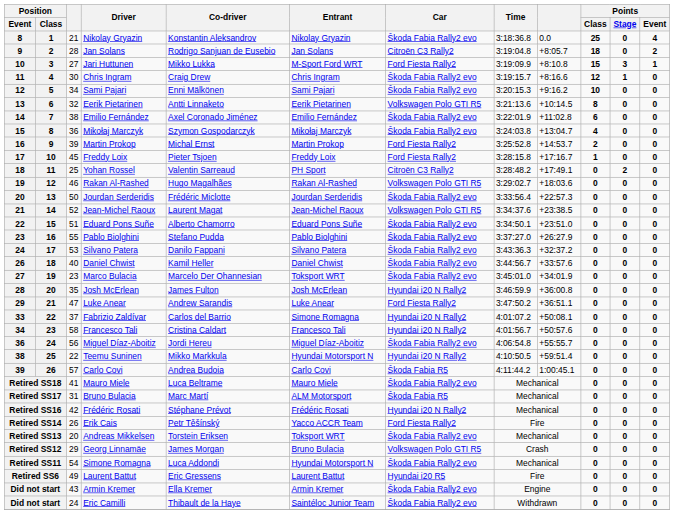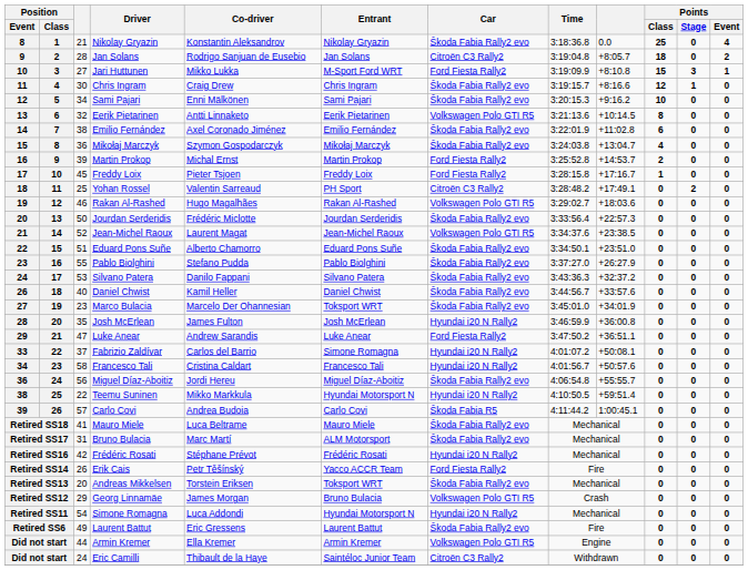 <table class="wikitable" width=85% style="font-size: 85%;">
 <tr>
 <th colspan="2">Position</th>
 <th rowspan="2"></th>
 <th rowspan="2">Driver</th>
 <th rowspan="2">Co-driver</th>
 <th rowspan="2">Entrant</th>
 <th rowspan="2">Car</th>
 <th rowspan="2">Time</th>
 <th rowspan="2"></th>
 <th colspan="3">Points</th>
 </tr>
 <tr>
 <th>Event</th>
 <th>Class</th>
 <th>Class</th>
 <th><a href='#'>Stage</a></th>
 <th>Event</th>
 </tr>
 <tr>
 <th>8</th>
 <th>1</th>
 <td align="center">21</td>
 <td><a href='#'>Nikolay Gryazin</a></td>
 <td><a href='#'>Konstantin Aleksandrov</a></td>
 <td><a href='#'>Nikolay Gryazin</a></td>
 <td><a href='#'>Škoda Fabia Rally2 evo</a></td>
 <td>3:18:36.8</td>
 <td>0.0</td>
 <td align="center"><strong>25</strong></td>
 <td align="center"><strong>0</strong></td>
 <td align="center"><strong>4</strong></td>
 </tr>
 <tr>
 <th>9</th>
 <th>2</th>
 <td align="center">28</td>
 <td><a href='#'>Jan Solans</a></td>
 <td><a href='#'>Rodrigo Sanjuan de Eusebio</a></td>
 <td><a href='#'>Jan Solans</a></td>
 <td><a href='#'>Citroën C3 Rally2</a></td>
 <td>3:19:04.8</td>
 <td>+8:05.7</td>
 <td align="center"><strong>18</strong></td>
 <td align="center"><strong>0</strong></td>
 <td align="center"><strong>2</strong></td>
 </tr>
 <tr>
 <th>10</th>
 <th>3</th>
 <td align="center">27</td>
 <td><a href='#'>Jari Huttunen</a></td>
 <td><a href='#'>Mikko Lukka</a></td>
 <td><a href='#'>M-Sport Ford WRT</a></td>
 <td><a href='#'>Ford Fiesta Rally2</a></td>
 <td>3:19:09.9</td>
 <td>+8:10.8</td>
 <td align="center"><strong>15</strong></td>
 <td align="center"><strong>3</strong></td>
 <td align="center"><strong>1</strong></td>
 </tr>
 <tr>
 <th>11</th>
 <th>4</th>
 <td align="center">30</td>
 <td><a href='#'>Chris Ingram</a></td>
 <td><a href='#'>Craig Drew</a></td>
 <td><a href='#'>Chris Ingram</a></td>
 <td><a href='#'>Škoda Fabia Rally2 evo</a></td>
 <td>3:19:15.7</td>
 <td>+8:16.6</td>
 <td align="center"><strong>12</strong></td>
 <td align="center"><strong>1</strong></td>
 <td align="center"><strong>0</strong></td>
 </tr>
 <tr>
 <th>12</th>
 <th>5</th>
 <td align="center">34</td>
 <td><a href='#'>Sami Pajari</a></td>
 <td><a href='#'>Enni Mälkönen</a></td>
 <td><a href='#'>Sami Pajari</a></td>
 <td><a href='#'>Škoda Fabia Rally2 evo</a></td>
 <td>3:20:15.3</td>
 <td>+9:16.2</td>
 <td align="center"><strong>10</strong></td>
 <td align="center"><strong>0</strong></td>
 <td align="center"><strong>0</strong></td>
 </tr>
 <tr>
 <th>13</th>
 <th>6</th>
 <td align="center">32</td>
 <td><a href='#'>Eerik Pietarinen</a></td>
 <td><a href='#'>Antti Linnaketo</a></td>
 <td><a href='#'>Eerik Pietarinen</a></td>
 <td><a href='#'>Volkswagen Polo GTI R5</a></td>
 <td>3:21:13.6</td>
 <td>+10:14.5</td>
 <td align="center"><strong>8</strong></td>
 <td align="center"><strong>0</strong></td>
 <td align="center"><strong>0</strong></td>
 </tr>
 <tr>
 <th>14</th>
 <th>7</th>
 <td align="center">38</td>
 <td><a href='#'>Emilio Fernández</a></td>
 <td><a href='#'>Axel Coronado Jiménez</a></td>
 <td><a href='#'>Emilio Fernández</a></td>
 <td><a href='#'>Škoda Fabia Rally2 evo</a></td>
 <td>3:22:01.9</td>
 <td>+11:02.8</td>
 <td align="center"><strong>6</strong></td>
 <td align="center"><strong>0</strong></td>
 <td align="center"><strong>0</strong></td>
 </tr>
 <tr>
 <th>15</th>
 <th>8</th>
 <td align="center">36</td>
 <td><a href='#'>Mikołaj Marczyk</a></td>
 <td><a href='#'>Szymon Gospodarczyk</a></td>
 <td><a href='#'>Mikołaj Marczyk</a></td>
 <td><a href='#'>Škoda Fabia Rally2 evo</a></td>
 <td>3:24:03.8</td>
 <td>+13:04.7</td>
 <td align="center"><strong>4</strong></td>
 <td align="center"><strong>0</strong></td>
 <td align="center"><strong>0</strong></td>
 </tr>
 <tr>
 <th>16</th>
 <th>9</th>
 <td align="center">39</td>
 <td><a href='#'>Martin Prokop</a></td>
 <td><a href='#'>Michal Ernst</a></td>
 <td><a href='#'>Martin Prokop</a></td>
 <td><a href='#'>Ford Fiesta Rally2</a></td>
 <td>3:25:52.8</td>
 <td>+14:53.7</td>
 <td align="center"><strong>2</strong></td>
 <td align="center"><strong>0</strong></td>
 <td align="center"><strong>0</strong></td>
 </tr>
 <tr>
 <th>17</th>
 <th>10</th>
 <td align="center">45</td>
 <td><a href='#'>Freddy Loix</a></td>
 <td><a href='#'>Pieter Tsjoen</a></td>
 <td><a href='#'>Freddy Loix</a></td>
 <td><a href='#'>Ford Fiesta Rally2</a></td>
 <td>3:28:15.8</td>
 <td>+17:16.7</td>
 <td align="center"><strong>1</strong></td>
 <td align="center"><strong>0</strong></td>
 <td align="center"><strong>0</strong></td>
 </tr>
 <tr>
 <th>18</th>
 <th>11</th>
 <td align="center">25</td>
 <td><a href='#'>Yohan Rossel</a></td>
 <td><a href='#'>Valentin Sarreaud</a></td>
 <td><a href='#'>PH Sport</a></td>
 <td><a href='#'>Citroën C3 Rally2</a></td>
 <td>3:28:48.2</td>
 <td>+17:49.1</td>
 <td align="center"><strong>0</strong></td>
 <td align="center"><strong>2</strong></td>
 <td align="center"><strong>0</strong></td>
 </tr>
 <tr>
 <th>19</th>
 <th>12</th>
 <td align="center">46</td>
 <td><a href='#'>Rakan Al-Rashed</a></td>
 <td><a href='#'>Hugo Magalhães</a></td>
 <td><a href='#'>Rakan Al-Rashed</a></td>
 <td><a href='#'>Volkswagen Polo GTI R5</a></td>
 <td>3:29:02.7</td>
 <td>+18:03.6</td>
 <td align="center"><strong>0</strong></td>
 <td align="center"><strong>0</strong></td>
 <td align="center"><strong>0</strong></td>
 </tr>
 <tr>
 <th>20</th>
 <th>13</th>
 <td align="center">50</td>
 <td><a href='#'>Jourdan Serderidis</a></td>
 <td><a href='#'>Frédéric Miclotte</a></td>
 <td><a href='#'>Jourdan Serderidis</a></td>
 <td><a href='#'>Škoda Fabia Rally2 evo</a></td>
 <td>3:33:56.4</td>
 <td>+22:57.3</td>
 <td align="center"><strong>0</strong></td>
 <td align="center"><strong>0</strong></td>
 <td align="center"><strong>0</strong></td>
 </tr>
 <tr>
 <th>21</th>
 <th>14</th>
 <td align="center">52</td>
 <td><a href='#'>Jean-Michel Raoux</a></td>
 <td><a href='#'>Laurent Magat</a></td>
 <td><a href='#'>Jean-Michel Raoux</a></td>
 <td><a href='#'>Volkswagen Polo GTI R5</a></td>
 <td>3:34:37.6</td>
 <td>+23:38.5</td>
 <td align="center"><strong>0</strong></td>
 <td align="center"><strong>0</strong></td>
 <td align="center"><strong>0</strong></td>
 </tr>
 <tr>
 <th>22</th>
 <th>15</th>
 <td align="center">51</td>
 <td><a href='#'>Eduard Pons Suñe</a></td>
 <td><a href='#'>Alberto Chamorro</a></td>
 <td><a href='#'>Eduard Pons Suñe</a></td>
 <td><a href='#'>Škoda Fabia Rally2 evo</a></td>
 <td>3:34:50.1</td>
 <td>+23:51.0</td>
 <td align="center"><strong>0</strong></td>
 <td align="center"><strong>0</strong></td>
 <td align="center"><strong>0</strong></td>
 </tr>
 <tr>
 <th>23</th>
 <th>16</th>
 <td align="center">55</td>
 <td><a href='#'>Pablo Biolghini</a></td>
 <td><a href='#'>Stefano Pudda</a></td>
 <td><a href='#'>Pablo Biolghini</a></td>
 <td><a href='#'>Škoda Fabia Rally2 evo</a></td>
 <td>3:37:27.0</td>
 <td>+26:27.9</td>
 <td align="center"><strong>0</strong></td>
 <td align="center"><strong>0</strong></td>
 <td align="center"><strong>0</strong></td>
 </tr>
 <tr>
 <th>24</th>
 <th>17</th>
 <td align="center">53</td>
 <td><a href='#'>Silvano Patera</a></td>
 <td><a href='#'>Danilo Fappani</a></td>
 <td><a href='#'>Silvano Patera</a></td>
 <td><a href='#'>Škoda Fabia Rally2 evo</a></td>
 <td>3:43:36.3</td>
 <td>+32:37.2</td>
 <td align="center"><strong>0</strong></td>
 <td align="center"><strong>0</strong></td>
 <td align="center"><strong>0</strong></td>
 </tr>
 <tr>
 <th>26</th>
 <th>18</th>
 <td align="center">40</td>
 <td><a href='#'>Daniel Chwist</a></td>
 <td><a href='#'>Kamil Heller</a></td>
 <td><a href='#'>Daniel Chwist</a></td>
 <td><a href='#'>Škoda Fabia Rally2 evo</a></td>
 <td>3:44:56.7</td>
 <td>+33:57.6</td>
 <td align="center"><strong>0</strong></td>
 <td align="center"><strong>0</strong></td>
 <td align="center"><strong>0</strong></td>
 </tr>
 <tr>
 <th>27</th>
 <th>19</th>
 <td align="center">23</td>
 <td><a href='#'>Marco Bulacia</a></td>
 <td><a href='#'>Marcelo Der Ohannesian</a></td>
 <td><a href='#'>Toksport WRT</a></td>
 <td><a href='#'>Škoda Fabia Rally2 evo</a></td>
 <td>3:45:01.0</td>
 <td>+34:01.9</td>
 <td align="center"><strong>0</strong></td>
 <td align="center"><strong>0</strong></td>
 <td align="center"><strong>0</strong></td>
 </tr>
 <tr>
 <th>28</th>
 <th>20</th>
 <td align="center">35</td>
 <td><a href='#'>Josh McErlean</a></td>
 <td><a href='#'>James Fulton</a></td>
 <td><a href='#'>Josh McErlean</a></td>
 <td><a href='#'>Hyundai i20 N Rally2</a></td>
 <td>3:46:59.9</td>
 <td>+36:00.8</td>
 <td align="center"><strong>0</strong></td>
 <td align="center"><strong>0</strong></td>
 <td align="center"><strong>0</strong></td>
 </tr>
 <tr>
 <th>29</th>
 <th>21</th>
 <td align="center">47</td>
 <td><a href='#'>Luke Anear</a></td>
 <td><a href='#'>Andrew Sarandis</a></td>
 <td><a href='#'>Luke Anear</a></td>
 <td><a href='#'>Ford Fiesta Rally2</a></td>
 <td>3:47:50.2</td>
 <td>+36:51.1</td>
 <td align="center"><strong>0</strong></td>
 <td align="center"><strong>0</strong></td>
 <td align="center"><strong>0</strong></td>
 </tr>
 <tr>
 <th>33</th>
 <th>22</th>
 <td align="center">37</td>
 <td><a href='#'>Fabrizio Zaldívar</a></td>
 <td><a href='#'>Carlos del Barrio</a></td>
 <td><a href='#'>Simone Romagna</a></td>
 <td><a href='#'>Hyundai i20 N Rally2</a></td>
 <td>4:01:07.2</td>
 <td>+50:08.1</td>
 <td align="center"><strong>0</strong></td>
 <td align="center"><strong>0</strong></td>
 <td align="center"><strong>0</strong></td>
 </tr>
 <tr>
 <th>34</th>
 <th>23</th>
 <td align="center">58</td>
 <td><a href='#'>Francesco Tali</a></td>
 <td><a href='#'>Cristina Caldart</a></td>
 <td><a href='#'>Francesco Tali</a></td>
 <td><a href='#'>Hyundai i20 N Rally2</a></td>
 <td>4:01:56.7</td>
 <td>+50:57.6</td>
 <td align="center"><strong>0</strong></td>
 <td align="center"><strong>0</strong></td>
 <td align="center"><strong>0</strong></td>
 </tr>
 <tr>
 <th>36</th>
 <th>24</th>
 <td align="center">56</td>
 <td><a href='#'>Miguel Díaz-Aboitiz</a></td>
 <td><a href='#'>Jordi Hereu</a></td>
 <td><a href='#'>Miguel Díaz-Aboitiz</a></td>
 <td><a href='#'>Škoda Fabia Rally2 evo</a></td>
 <td>4:06:54.8</td>
 <td>+55:55.7</td>
 <td align="center"><strong>0</strong></td>
 <td align="center"><strong>0</strong></td>
 <td align="center"><strong>0</strong></td>
 </tr>
 <tr>
 <th>38</th>
 <th>25</th>
 <td align="center">22</td>
 <td><a href='#'>Teemu Suninen</a></td>
 <td><a href='#'>Mikko Markkula</a></td>
 <td><a href='#'>Hyundai Motorsport N</a></td>
 <td><a href='#'>Hyundai i20 N Rally2</a></td>
 <td>4:10:50.5</td>
 <td>+59:51.4</td>
 <td align="center"><strong>0</strong></td>
 <td align="center"><strong>0</strong></td>
 <td align="center"><strong>0</strong></td>
 </tr>
 <tr>
 <th>39</th>
 <th>26</th>
 <td align="center">57</td>
 <td><a href='#'>Carlo Covi</a></td>
 <td><a href='#'>Andrea Budoia</a></td>
 <td><a href='#'>Carlo Covi</a></td>
 <td><a href='#'>Škoda Fabia R5</a></td>
 <td>4:11:44.2</td>
 <td>1:00:45.1</td>
 <td align="center"><strong>0</strong></td>
 <td align="center"><strong>0</strong></td>
 <td align="center"><strong>0</strong></td>
 </tr>
 <tr>
 <th colspan="2">Retired SS18</th>
 <td align="center">41</td>
 <td><a href='#'>Mauro Miele</a></td>
 <td><a href='#'>Luca Beltrame</a></td>
 <td><a href='#'>Mauro Miele</a></td>
 <td><a href='#'>Škoda Fabia Rally2 evo</a></td>
 <td align="center" colspan="2">Mechanical</td>
 <td align="center"><strong>0</strong></td>
 <td align="center"><strong>0</strong></td>
 <td align="center"><strong>0</strong></td>
 </tr>
 <tr>
 <th colspan="2">Retired SS17</th>
 <td align="center">31</td>
 <td><a href='#'>Bruno Bulacia</a></td>
 <td><a href='#'>Marc Martí</a></td>
 <td><a href='#'>ALM Motorsport</a></td>
-<td><a href='#'>Škoda Fabia R5</a></td>
+<td><a href='#'>Škoda Fabia Rally2 evo</a></td>
 <td align="center" colspan="2">Mechanical</td>
 <td align="center"><strong>0</strong></td>
 <td align="center"><strong>0</strong></td>
 <td align="center"><strong>0</strong></td>
 </tr>
 <tr>
 <th colspan="2">Retired SS16</th>
 <td align="center">42</td>
 <td><a href='#'>Frédéric Rosati</a></td>
 <td><a href='#'>Stéphane Prévot</a></td>
 <td><a href='#'>Frédéric Rosati</a></td>
 <td><a href='#'>Hyundai i20 N Rally2</a></td>
 <td align="center" colspan="2">Mechanical</td>
 <td align="center"><strong>0</strong></td>
 <td align="center"><strong>0</strong></td>
 <td align="center"><strong>0</strong></td>
 </tr>
 <tr>
 <th colspan="2">Retired SS14</th>
 <td align="center">26</td>
 <td><a href='#'>Erik Cais</a></td>
 <td><a href='#'>Petr Těšínský</a></td>
 <td><a href='#'>Yacco ACCR Team</a></td>
 <td><a href='#'>Ford Fiesta Rally2</a></td>
 <td align="center" colspan="2">Fire</td>
 <td align="center"><strong>0</strong></td>
 <td align="center"><strong>0</strong></td>
 <td align="center"><strong>0</strong></td>
 </tr>
 <tr>
 <th colspan="2">Retired SS13</th>
 <td align="center">20</td>
 <td><a href='#'>Andreas Mikkelsen</a></td>
 <td><a href='#'>Torstein Eriksen</a></td>
 <td><a href='#'>Toksport WRT</a></td>
 <td><a href='#'>Škoda Fabia Rally2 evo</a></td>
 <td align="center" colspan="2">Mechanical</td>
 <td align="center"><strong>0</strong></td>
 <td align="center"><strong>0</strong></td>
 <td align="center"><strong>0</strong></td>
 </tr>
 <tr>
 <th colspan="2">Retired SS12</th>
 <td align="center">29</td>
 <td><a href='#'>Georg Linnamäe</a></td>
 <td><a href='#'>James Morgan</a></td>
 <td><a href='#'>Bruno Bulacia</a></td>
 <td><a href='#'>Volkswagen Polo GTI R5</a></td>
 <td align="center" colspan="2">Crash</td>
 <td align="center"><strong>0</strong></td>
 <td align="center"><strong>0</strong></td>
 <td align="center"><strong>0</strong></td>
 </tr>
 <tr>
 <th colspan="2">Retired SS11</th>
 <td align="center">54</td>
 <td><a href='#'>Simone Romagna</a></td>
 <td><a href='#'>Luca Addondi</a></td>
 <td><a href='#'>Hyundai Motorsport N</a></td>
-<td><a href='#'>Škoda Fabia Rally2 evo</a></td>
+<td><a href='#'>Hyundai i20 N Rally2</a></td>
 <td align="center" colspan="2">Mechanical</td>
 <td align="center"><strong>0</strong></td>
 <td align="center"><strong>0</strong></td>
 <td align="center"><strong>0</strong></td>
 </tr>
 <tr>
 <th colspan="2">Retired SS6</th>
 <td align="center">49</td>
 <td><a href='#'>Laurent Battut</a></td>
 <td><a href='#'>Eric Gressens</a></td>
 <td><a href='#'>Laurent Battut</a></td>
-<td><a href='#'>Hyundai i20 R5</a></td>
+<td><a href='#'>Škoda Fabia Rally2 evo</a></td>
 <td align="center" colspan="2">Fire</td>
 <td align="center"><strong>0</strong></td>
 <td align="center"><strong>0</strong></td>
 <td align="center"><strong>0</strong></td>
 </tr>
 <tr>
 <th colspan="2">Did not start</th>
-<td align="center">43</td>
+<td align="center">44</td>
 <td><a href='#'>Armin Kremer</a></td>
 <td><a href='#'>Ella Kremer</a></td>
 <td><a href='#'>Armin Kremer</a></td>
-<td><a href='#'>Škoda Fabia Rally2 evo</a></td>
+<td><a href='#'>Volkswagen Polo GTI R5</a></td>
 <td align="center" colspan="2">Engine</td>
 <td align="center"><strong>0</strong></td>
 <td align="center"><strong>0</strong></td>
 <td align="center"><strong>0</strong></td>
 </tr>
 <tr>
 <th colspan="2">Did not start</th>
 <td align="center">24</td>
 <td><a href='#'>Eric Camilli</a></td>
 <td><a href='#'>Thibault de la Haye</a></td>
 <td><a href='#'>Saintéloc Junior Team</a></td>
-<td><a href='#'>Škoda Fabia Rally2 evo</a></td>
+<td><a href='#'>Citroën C3 Rally2</a></td>
 <td align="center" colspan="2">Withdrawn</td>
 <td align="center"><strong>0</strong></td>
 <td align="center"><strong>0</strong></td>
 <td align="center"><strong>0</strong></td>
 </tr>
 <tr>
 </tr>
 </table>
